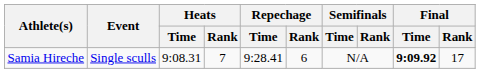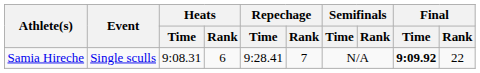 <table class="wikitable" style="font-size:90%">
 <tr>
 <th rowspan="2">Athlete(s)</th>
 <th rowspan="2">Event</th>
 <th colspan="2">Heats</th>
 <th colspan="2">Repechage</th>
 <th colspan="2">Semifinals</th>
 <th colspan="2">Final</th>
 </tr>
 <tr>
 <th>Time</th>
 <th>Rank</th>
 <th>Time</th>
 <th>Rank</th>
 <th>Time</th>
 <th>Rank</th>
 <th>Time</th>
 <th>Rank</th>
 </tr>
 <tr>
 <td><a href='#'>Samia Hireche</a></td>
 <td><a href='#'>Single sculls</a></td>
 <td align=center>9:08.31</td>
+<td align=center>6</td>
+<td align=center>9:28.41</td>
 <td align=center>7</td>
-<td align=center>9:28.41</td>
-<td align=center>6</td>
 <td align=center colspan=2>N/A</td>
 <td align=center><strong>9:09.92</strong></td>
-<td align=center>17</td>
+<td align=center>22</td>
 </tr>
 </table>
